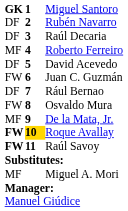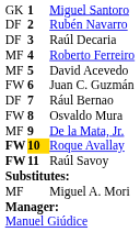 <table style="font-size:90%; margin:0.2em auto;" cellspacing="0" cellpadding="0">
 <tr>
 <th width="25"></th>
 <th width="25"></th>
 </tr>
 <tr>
-<td><strong>GK</strong></td>
+<td>GK</td>
 <td><strong>1</strong></td>
 <td> <a href='#'>Miguel Santoro</a></td>
 </tr>
 <tr>
 <td>DF</td>
 <td><strong>2</strong></td>
 <td> <a href='#'>Rubén Navarro</a></td>
 </tr>
 <tr>
 <td>DF</td>
 <td><strong>3</strong></td>
 <td> Raúl Decaria</td>
 </tr>
 <tr>
 <td>MF</td>
 <td><strong>4</strong></td>
 <td> <a href='#'>Roberto Ferreiro</a></td>
 </tr>
 <tr>
-<td>DF</td>
+<td>MF</td>
 <td><strong>5</strong></td>
 <td> David Acevedo</td>
 </tr>
 <tr>
 <td>FW</td>
 <td><strong>6</strong></td>
 <td> Juan C. Guzmán</td>
 </tr>
 <tr>
 <td>DF</td>
 <td><strong>7</strong></td>
 <td> Rául Bernao</td>
 </tr>
 <tr>
 <td>FW</td>
 <td><strong>8</strong></td>
 <td> Osvaldo Mura</td>
 </tr>
 <tr>
 <td>MF</td>
 <td><strong>9</strong></td>
 <td> <a href='#'>De la Mata, Jr.</a></td>
 <td></td>
 <td></td>
 </tr>
 <tr>
 <td><strong>FW</strong></td>
 <td style="background: gold;"><strong>10</strong></td>
 <td> <a href='#'>Roque Avallay</a></td>
 </tr>
 <tr>
 <td><strong>FW</strong></td>
 <td><strong>11</strong></td>
 <td> Raúl Savoy</td>
 </tr>
 <tr>
 <td colspan=3><strong>Substitutes:</strong></td>
 </tr>
 <tr>
 <td>MF</td>
 <td></td>
 <td> Miguel A. Mori</td>
 <td></td>
 <td></td>
 </tr>
 <tr>
 <td colspan=3><strong>Manager:</strong></td>
 </tr>
 <tr>
 <td colspan=4> <a href='#'>Manuel Giúdice</a></td>
 </tr>
 </table>
